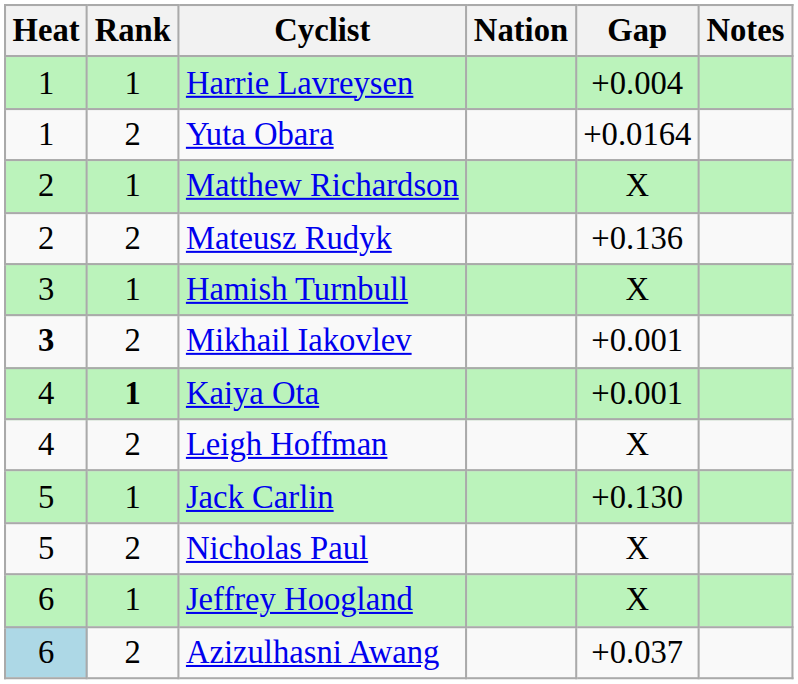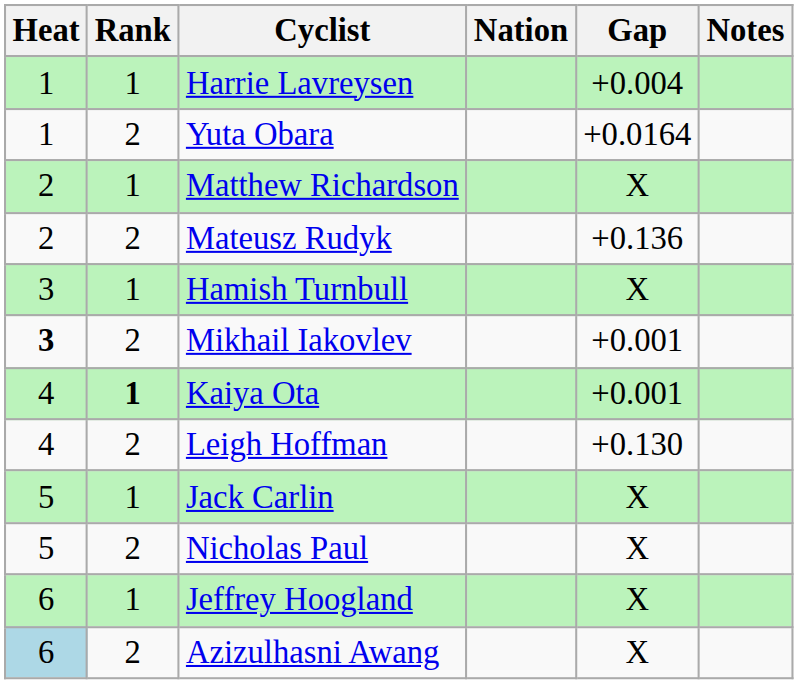 <table class="wikitable sortable" style="text-align:center">
 <tr>
 <th>Heat</th>
 <th>Rank</th>
 <th>Cyclist</th>
 <th>Nation</th>
 <th>Gap</th>
 <th>Notes</th>
 </tr>
 <tr bgcolor=#bbf3bb>
 <td>1</td>
 <td>1</td>
 <td align=left><a href='#'>Harrie Lavreysen</a></td>
 <td align=left></td>
 <td>+0.004</td>
 <td></td>
 </tr>
 <tr>
 <td>1</td>
 <td>2</td>
 <td align=left><a href='#'>Yuta Obara</a></td>
 <td align=left></td>
 <td>+0.0164</td>
 <td></td>
 </tr>
 <tr bgcolor=#bbf3bb>
 <td>2</td>
 <td>1</td>
 <td align=left><a href='#'>Matthew Richardson</a></td>
 <td align=left></td>
 <td>X</td>
 <td></td>
 </tr>
 <tr>
 <td>2</td>
 <td>2</td>
 <td align=left><a href='#'>Mateusz Rudyk</a></td>
 <td align=left></td>
 <td>+0.136</td>
 <td></td>
 </tr>
 <tr bgcolor=#bbf3bb>
 <td>3</td>
 <td>1</td>
 <td align=left><a href='#'>Hamish Turnbull</a></td>
 <td align=left></td>
 <td>X</td>
 <td></td>
 </tr>
 <tr>
 <td><strong>3</strong></td>
 <td>2</td>
 <td align=left><a href='#'>Mikhail Iakovlev</a></td>
 <td align=left></td>
 <td>+0.001</td>
 <td></td>
 </tr>
 <tr bgcolor=#bbf3bb>
 <td>4</td>
 <td><strong>1</strong></td>
 <td align=left><a href='#'>Kaiya Ota</a></td>
 <td align=left></td>
 <td>+0.001</td>
 <td></td>
 </tr>
 <tr>
 <td>4</td>
 <td>2</td>
 <td align=left><a href='#'>Leigh Hoffman</a></td>
 <td align=left></td>
-<td>X</td>
+<td>+0.130</td>
 <td></td>
 </tr>
 <tr bgcolor=#bbf3bb>
 <td>5</td>
 <td>1</td>
 <td align=left><a href='#'>Jack Carlin</a></td>
 <td align=left></td>
-<td>+0.130</td>
+<td>X</td>
 <td></td>
 </tr>
 <tr>
 <td>5</td>
 <td>2</td>
 <td align=left><a href='#'>Nicholas Paul</a></td>
 <td align=left></td>
 <td>X</td>
 <td></td>
 </tr>
 <tr bgcolor=#bbf3bb>
 <td>6</td>
 <td>1</td>
 <td align=left><a href='#'>Jeffrey Hoogland</a></td>
 <td align=left></td>
 <td>X</td>
 <td></td>
 </tr>
 <tr>
 <td style="background: lightblue;">6</td>
 <td>2</td>
 <td align=left><a href='#'>Azizulhasni Awang</a></td>
 <td align=left></td>
-<td>+0.037</td>
+<td>X</td>
 <td></td>
 </tr>
 </table>
